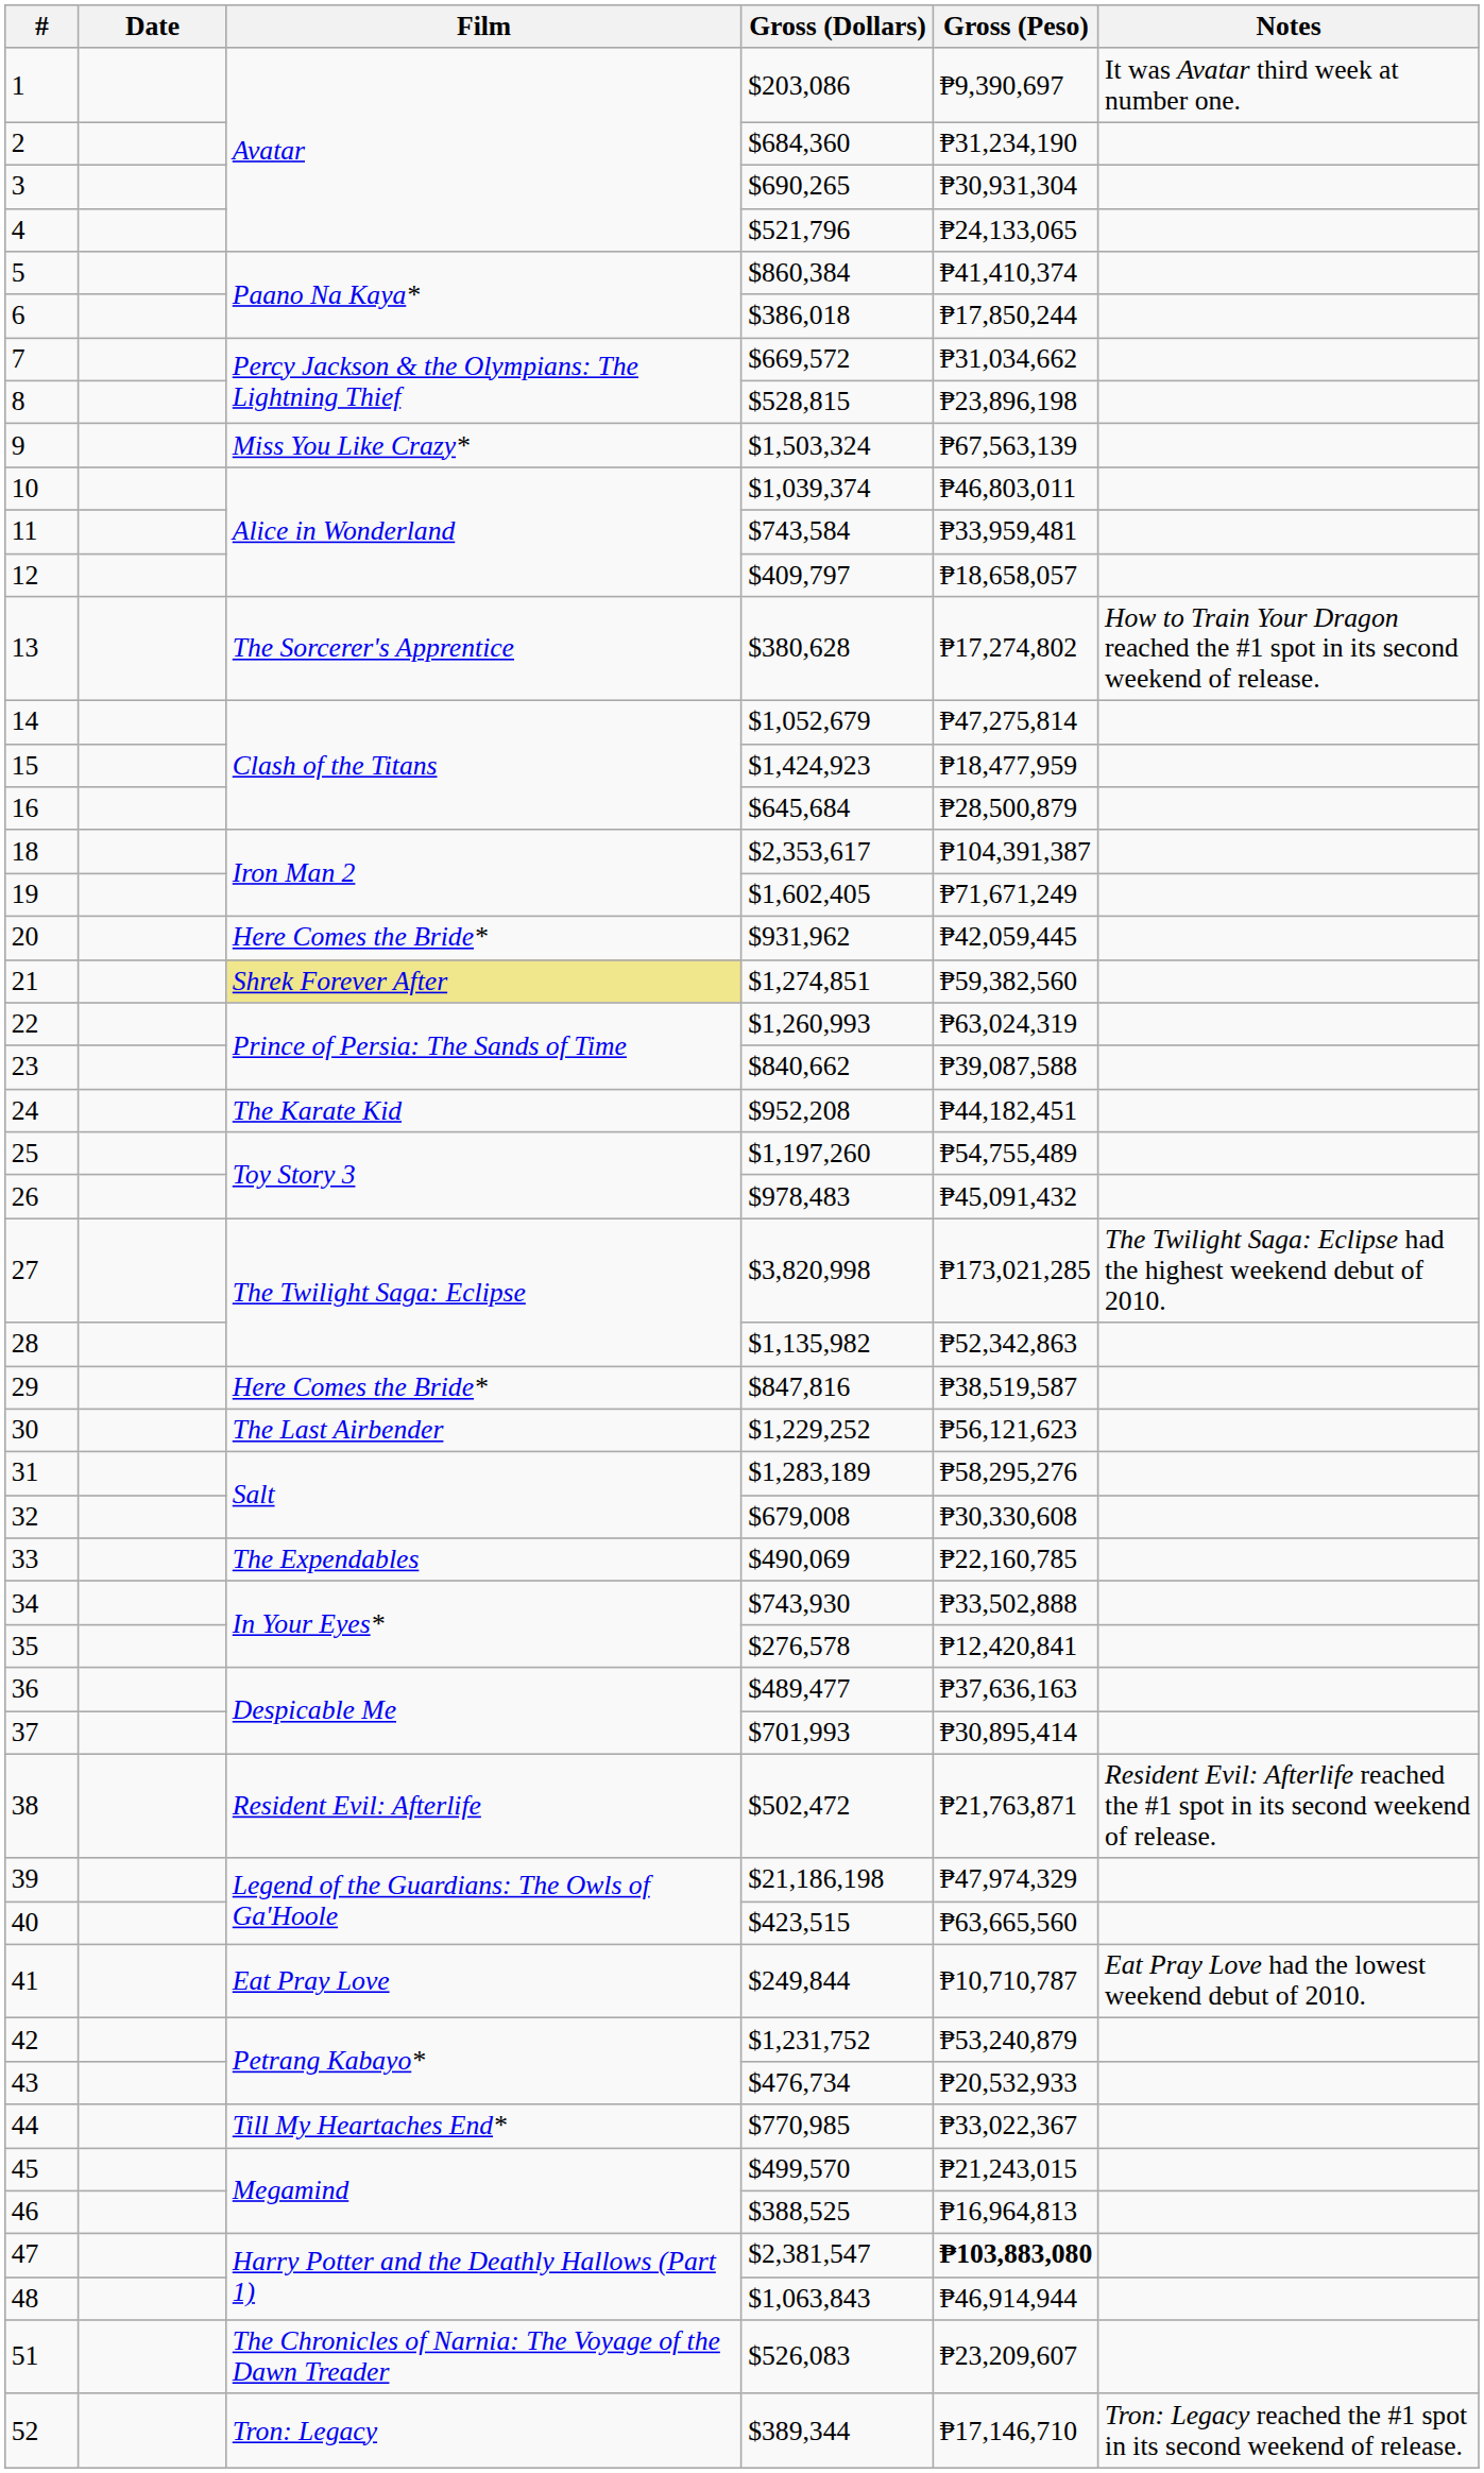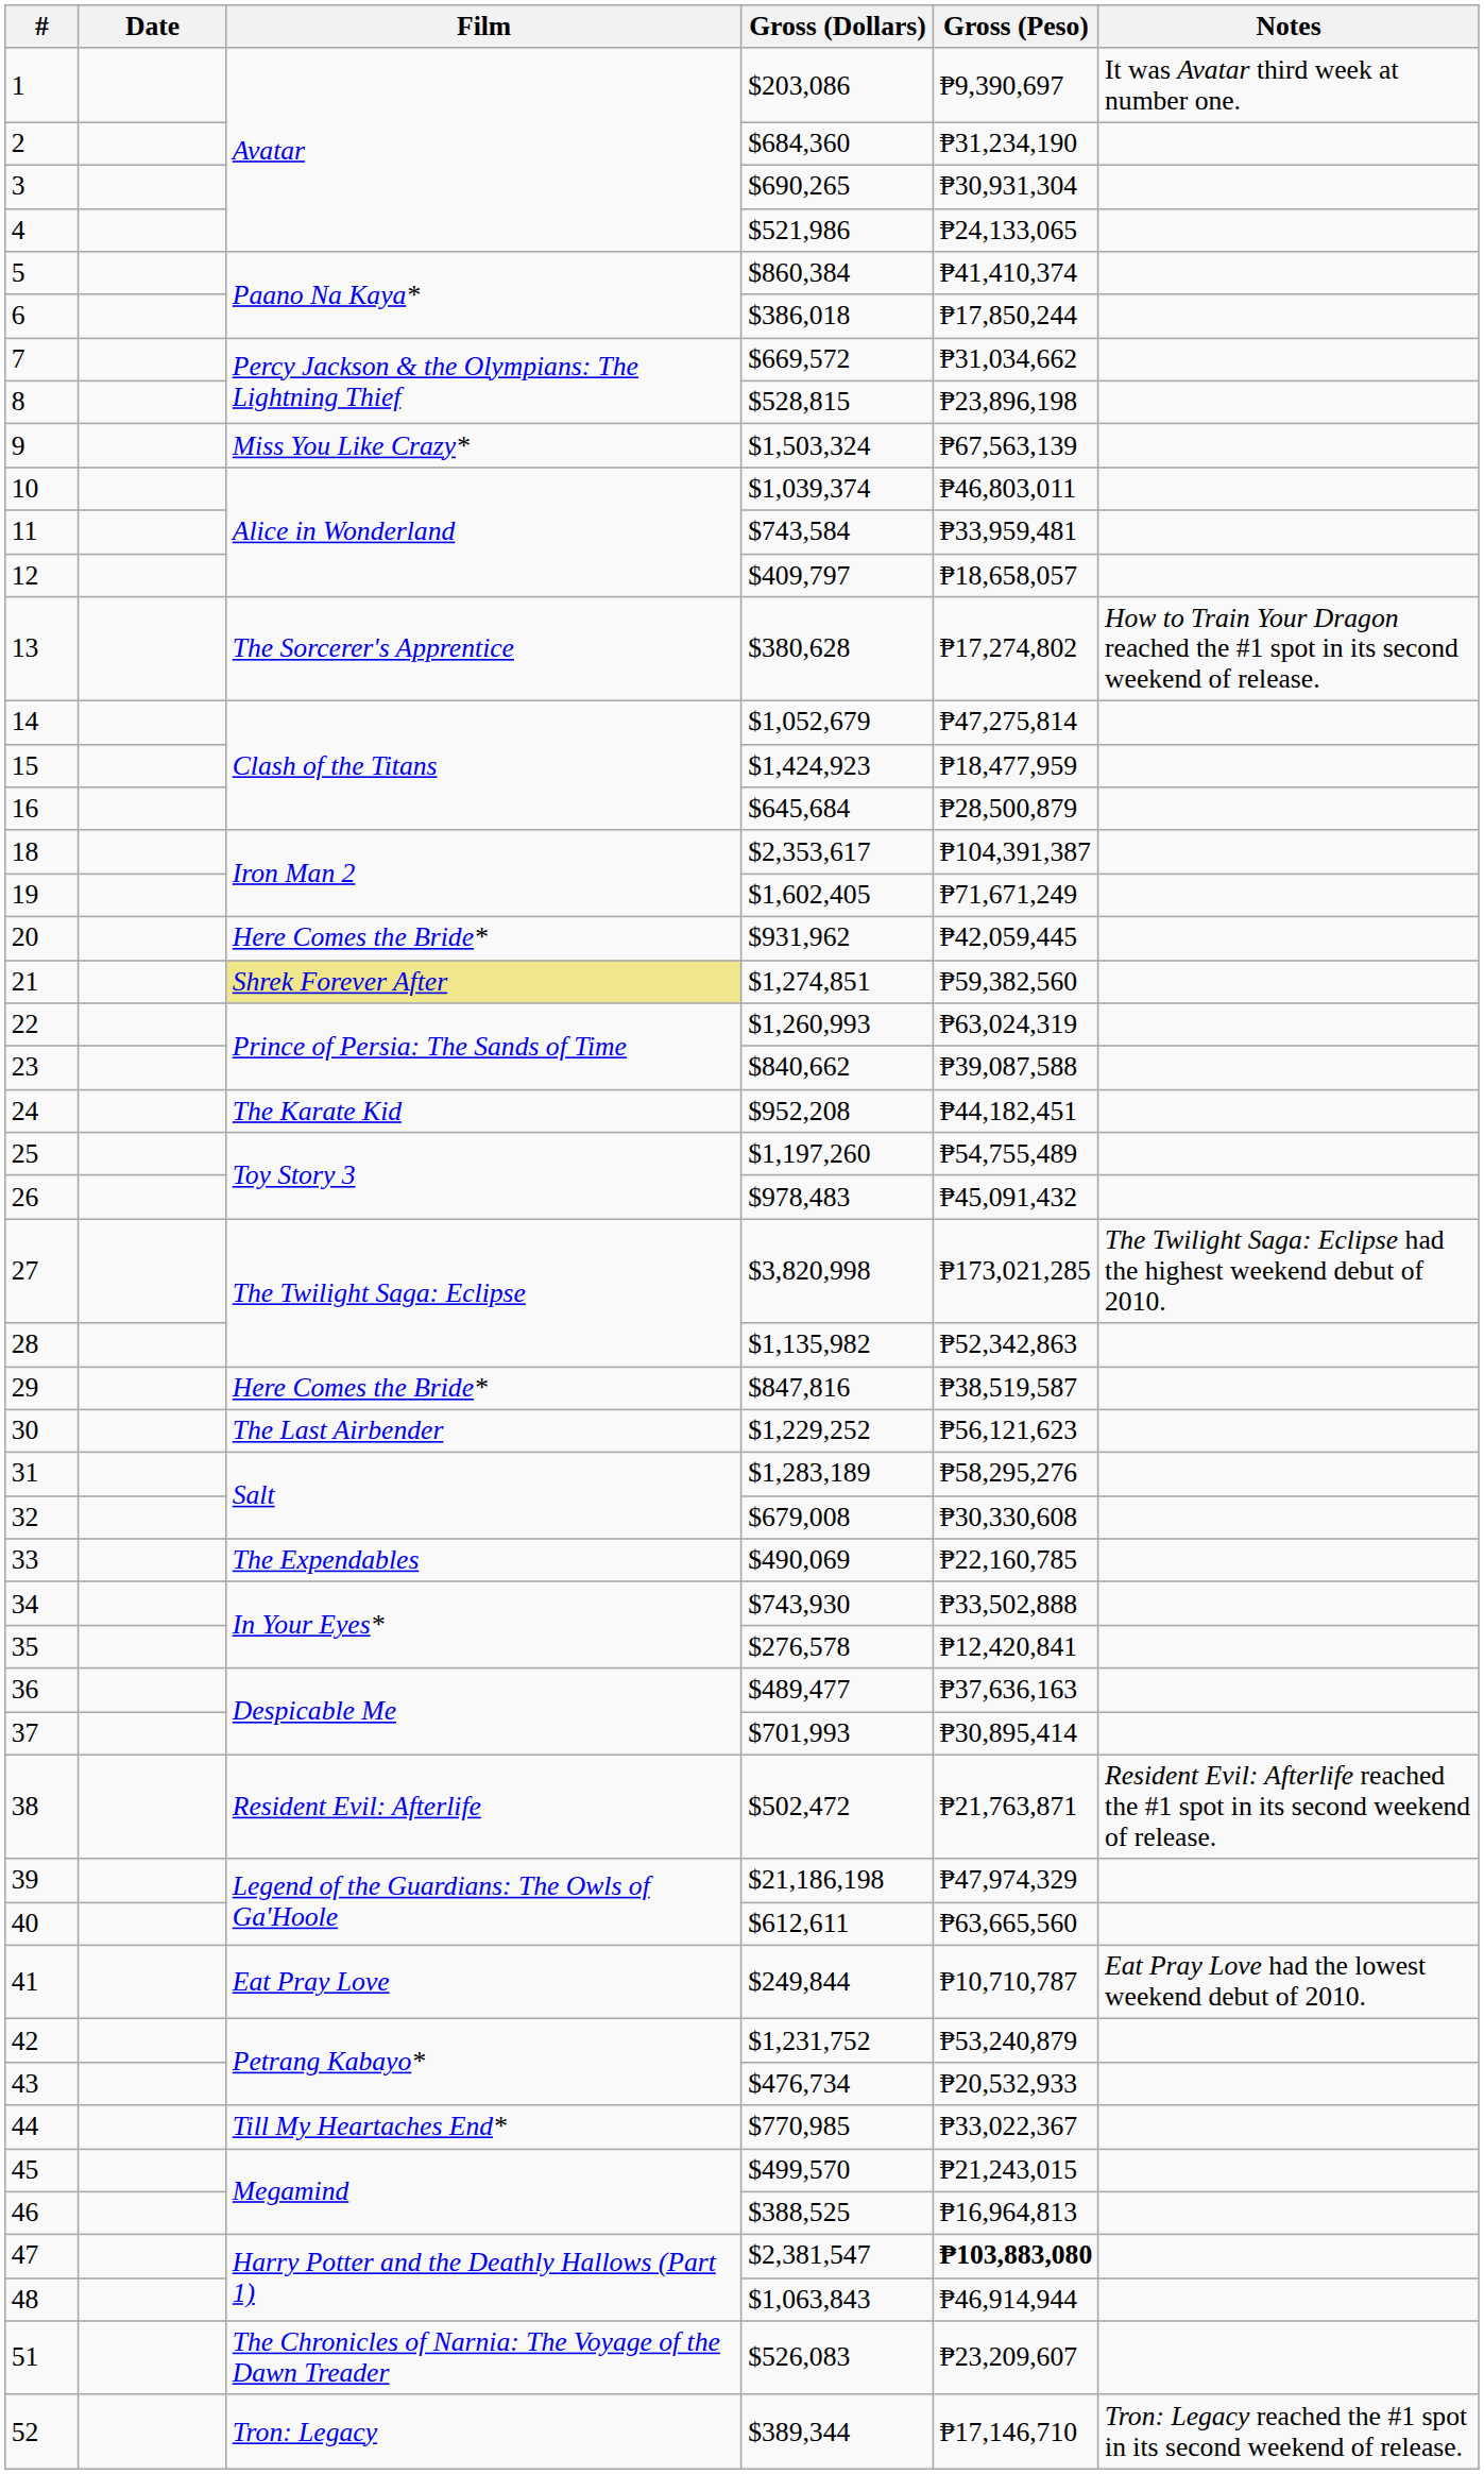 <table class="wikitable sortable">
 <tr>
 <th width="5%">#</th>
 <th width="10%">Date</th>
 <th width="35%">Film</th>
 <th width="13%">Gross (Dollars)</th>
 <th width="10%">Gross (Peso)</th>
 <th>Notes</th>
 </tr>
 <tr>
 <td>1</td>
 <td></td>
 <td rowspan="4"><em><a href='#'>Avatar</a></em></td>
 <td>$203,086</td>
 <td>₱9,390,697</td>
 <td>It was <em>Avatar</em> third week at number one.</td>
 </tr>
 <tr>
 <td>2</td>
 <td></td>
 <td>$684,360</td>
 <td>₱31,234,190</td>
 <td></td>
 </tr>
 <tr>
 <td>3</td>
 <td></td>
 <td>$690,265</td>
 <td>₱30,931,304</td>
 <td></td>
 </tr>
 <tr>
 <td>4</td>
 <td></td>
-<td>$521,796</td>
+<td>$521,986</td>
 <td>₱24,133,065</td>
 <td></td>
 </tr>
 <tr>
 <td>5</td>
 <td></td>
 <td rowspan="2"><em><a href='#'>Paano Na Kaya</a>*</em></td>
 <td>$860,384</td>
 <td>₱41,410,374</td>
 <td></td>
 </tr>
 <tr>
 <td>6</td>
 <td></td>
 <td>$386,018</td>
 <td>₱17,850,244</td>
 <td></td>
 </tr>
 <tr>
 <td>7</td>
 <td></td>
 <td rowspan="2"><em><a href='#'>Percy Jackson & the Olympians: The Lightning Thief</a></em></td>
 <td>$669,572</td>
 <td>₱31,034,662</td>
 <td></td>
 </tr>
 <tr>
 <td>8</td>
 <td></td>
 <td>$528,815</td>
 <td>₱23,896,198</td>
 <td></td>
 </tr>
 <tr>
 <td>9</td>
 <td></td>
 <td><em><a href='#'>Miss You Like Crazy</a>*</em></td>
 <td>$1,503,324</td>
 <td>₱67,563,139</td>
 <td></td>
 </tr>
 <tr>
 <td>10</td>
 <td></td>
 <td rowspan="3"><em><a href='#'>Alice in Wonderland</a></em></td>
 <td>$1,039,374</td>
 <td>₱46,803,011</td>
 <td></td>
 </tr>
 <tr>
 <td>11</td>
 <td></td>
 <td>$743,584</td>
 <td>₱33,959,481</td>
 <td></td>
 </tr>
 <tr>
 <td>12</td>
 <td></td>
 <td>$409,797</td>
 <td>₱18,658,057</td>
 <td></td>
 </tr>
 <tr>
 <td>13</td>
 <td></td>
 <td><em><a href='#'>The Sorcerer's Apprentice</a></em></td>
 <td>$380,628</td>
 <td>₱17,274,802</td>
 <td><em>How to Train Your Dragon</em> reached the #1 spot in its second weekend of release.</td>
 </tr>
 <tr>
 <td>14</td>
 <td></td>
 <td rowspan="3"><em><a href='#'>Clash of the Titans</a></em></td>
 <td>$1,052,679</td>
 <td>₱47,275,814</td>
 <td></td>
 </tr>
 <tr>
 <td>15</td>
 <td></td>
 <td>$1,424,923</td>
 <td>₱18,477,959</td>
 <td></td>
 </tr>
 <tr>
 <td>16</td>
 <td></td>
 <td>$645,684</td>
 <td>₱28,500,879</td>
 <td></td>
 </tr>
 <tr>
 <td>18</td>
 <td></td>
 <td rowspan="2"><em><a href='#'>Iron Man 2</a></em></td>
 <td>$2,353,617</td>
 <td>₱104,391,387</td>
 <td></td>
 </tr>
 <tr>
 <td>19</td>
 <td></td>
 <td>$1,602,405</td>
 <td>₱71,671,249</td>
 <td></td>
 </tr>
 <tr>
 <td>20</td>
 <td></td>
 <td><em><a href='#'>Here Comes the Bride</a>*</em></td>
 <td>$931,962</td>
 <td>₱42,059,445</td>
 <td></td>
 </tr>
 <tr>
 <td>21</td>
 <td></td>
 <td style="background: khaki;"><em><a href='#'>Shrek Forever After</a></em></td>
 <td>$1,274,851</td>
 <td>₱59,382,560</td>
 <td></td>
 </tr>
 <tr>
 <td>22</td>
 <td></td>
 <td rowspan="2"><em><a href='#'>Prince of Persia: The Sands of Time</a></em></td>
 <td>$1,260,993</td>
 <td>₱63,024,319</td>
 <td></td>
 </tr>
 <tr>
 <td>23</td>
 <td></td>
 <td>$840,662</td>
 <td>₱39,087,588</td>
 <td></td>
 </tr>
 <tr>
 <td>24</td>
 <td></td>
 <td><em><a href='#'>The Karate Kid</a></em></td>
 <td>$952,208</td>
 <td>₱44,182,451</td>
 <td></td>
 </tr>
 <tr>
 <td>25</td>
 <td></td>
 <td rowspan="2"><em><a href='#'>Toy Story 3</a></em></td>
 <td>$1,197,260</td>
 <td>₱54,755,489</td>
 <td></td>
 </tr>
 <tr>
 <td>26</td>
 <td></td>
 <td>$978,483</td>
 <td>₱45,091,432</td>
 <td></td>
 </tr>
 <tr>
 <td>27</td>
 <td></td>
 <td rowspan="2"><em><a href='#'>The Twilight Saga: Eclipse</a></em></td>
 <td>$3,820,998</td>
 <td>₱173,021,285</td>
 <td><em>The Twilight Saga: Eclipse</em> had the highest weekend debut of 2010.</td>
 </tr>
 <tr>
 <td>28</td>
 <td></td>
 <td>$1,135,982</td>
 <td>₱52,342,863</td>
 <td></td>
 </tr>
 <tr>
 <td>29</td>
 <td></td>
 <td><em><a href='#'>Here Comes the Bride</a>*</em></td>
 <td>$847,816</td>
 <td>₱38,519,587</td>
 <td></td>
 </tr>
 <tr>
 <td>30</td>
 <td></td>
 <td><em><a href='#'>The Last Airbender</a></em></td>
 <td>$1,229,252</td>
 <td>₱56,121,623</td>
 <td></td>
 </tr>
 <tr>
 <td>31</td>
 <td></td>
 <td rowspan="2"><em><a href='#'>Salt</a></em></td>
 <td>$1,283,189</td>
 <td>₱58,295,276</td>
 <td></td>
 </tr>
 <tr>
 <td>32</td>
 <td></td>
 <td>$679,008</td>
 <td>₱30,330,608</td>
 <td></td>
 </tr>
 <tr>
 <td>33</td>
 <td></td>
 <td><em><a href='#'>The Expendables</a></em></td>
 <td>$490,069</td>
 <td>₱22,160,785</td>
 <td></td>
 </tr>
 <tr>
 <td>34</td>
 <td></td>
 <td rowspan="2"><em><a href='#'>In Your Eyes</a>*</em></td>
 <td>$743,930</td>
 <td>₱33,502,888</td>
 <td></td>
 </tr>
 <tr>
 <td>35</td>
 <td></td>
 <td>$276,578</td>
 <td>₱12,420,841</td>
 <td></td>
 </tr>
 <tr>
 <td>36</td>
 <td></td>
 <td rowspan="2"><em><a href='#'>Despicable Me</a></em></td>
 <td>$489,477</td>
 <td>₱37,636,163</td>
 <td></td>
 </tr>
 <tr>
 <td>37</td>
 <td></td>
 <td>$701,993</td>
 <td>₱30,895,414</td>
 <td></td>
 </tr>
 <tr>
 <td>38</td>
 <td></td>
 <td><em><a href='#'>Resident Evil: Afterlife</a></em></td>
 <td>$502,472</td>
 <td>₱21,763,871</td>
 <td><em>Resident Evil: Afterlife</em> reached the #1 spot in its second weekend of release.</td>
 </tr>
 <tr>
 <td>39</td>
 <td></td>
 <td rowspan="2"><em><a href='#'>Legend of the Guardians: The Owls of Ga'Hoole</a></em></td>
 <td>$21,186,198</td>
 <td>₱47,974,329</td>
 <td></td>
 </tr>
 <tr>
 <td>40</td>
 <td></td>
-<td>$423,515</td>
+<td>$612,611</td>
 <td>₱63,665,560</td>
 <td></td>
 </tr>
 <tr>
 <td>41</td>
 <td></td>
 <td><em><a href='#'>Eat Pray Love</a></em></td>
 <td>$249,844</td>
 <td>₱10,710,787</td>
 <td><em>Eat Pray Love</em> had the lowest weekend debut of 2010.</td>
 </tr>
 <tr>
 <td>42</td>
 <td></td>
 <td rowspan="2"><em><a href='#'>Petrang Kabayo</a>*</em></td>
 <td>$1,231,752</td>
 <td>₱53,240,879</td>
 <td></td>
 </tr>
 <tr>
 <td>43</td>
 <td></td>
 <td>$476,734</td>
 <td>₱20,532,933</td>
 <td></td>
 </tr>
 <tr>
 <td>44</td>
 <td></td>
 <td><em><a href='#'>Till My Heartaches End</a>*</em></td>
 <td>$770,985</td>
 <td>₱33,022,367</td>
 <td></td>
 </tr>
 <tr>
 <td>45</td>
 <td></td>
 <td rowspan="2"><em><a href='#'>Megamind</a></em></td>
 <td>$499,570</td>
 <td>₱21,243,015</td>
 <td></td>
 </tr>
 <tr>
 <td>46</td>
 <td></td>
 <td>$388,525</td>
 <td>₱16,964,813</td>
 <td></td>
 </tr>
 <tr>
 <td>47</td>
 <td></td>
 <td rowspan="2"><em><a href='#'>Harry Potter and the Deathly Hallows (Part 1)</a></em></td>
 <td>$2,381,547</td>
 <td><strong>₱103,883,080</strong></td>
 <td></td>
 </tr>
 <tr>
 <td>48</td>
 <td></td>
 <td>$1,063,843</td>
 <td>₱46,914,944</td>
 <td></td>
 </tr>
 <tr>
 <td>51</td>
 <td></td>
 <td><em><a href='#'>The Chronicles of Narnia: The Voyage of the Dawn Treader</a></em></td>
 <td>$526,083</td>
 <td>₱23,209,607</td>
 <td></td>
 </tr>
 <tr>
 <td>52</td>
 <td></td>
 <td><em><a href='#'>Tron: Legacy</a></em></td>
 <td>$389,344</td>
 <td>₱17,146,710</td>
 <td><em>Tron: Legacy</em> reached the #1 spot in its second weekend of release.</td>
 </tr>
 </table>
